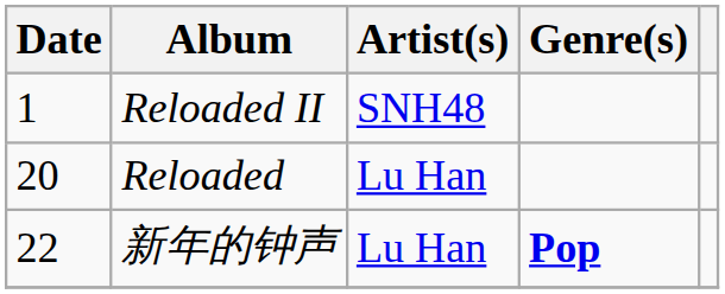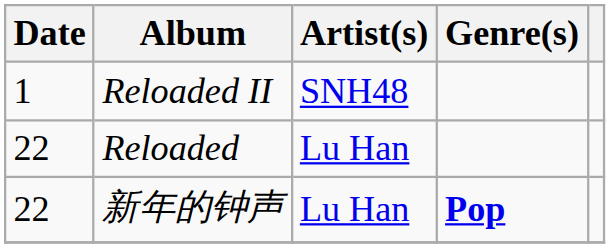 <table class="wikitable">
 <tr>
 <th>Date</th>
 <th>Album</th>
 <th>Artist(s)</th>
 <th>Genre(s)</th>
 <th></th>
 </tr>
 <tr>
 <td>1</td>
 <td><em>Reloaded II</em></td>
 <td><a href='#'>SNH48</a></td>
 <td></td>
 <td></td>
 </tr>
 <tr>
-<td>20</td>
+<td>22</td>
 <td><em>Reloaded</em></td>
 <td><a href='#'>Lu Han</a></td>
 <td></td>
 <td></td>
 </tr>
 <tr>
 <td>22</td>
 <td><em>新年的钟声</em></td>
 <td><a href='#'>Lu Han</a></td>
 <td><strong><a href='#'>Pop</a></strong></td>
 <td></td>
 </tr>
 <tr>
 </tr>
 </table>
